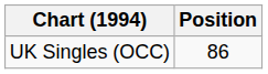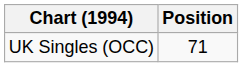 <table class="wikitable">
 <tr>
 <th>Chart (1994)</th>
 <th>Position</th>
 </tr>
 <tr>
 <td>UK Singles (OCC)</td>
-<td align="center">86</td>
+<td align="center">71</td>
 </tr>
 </table>
